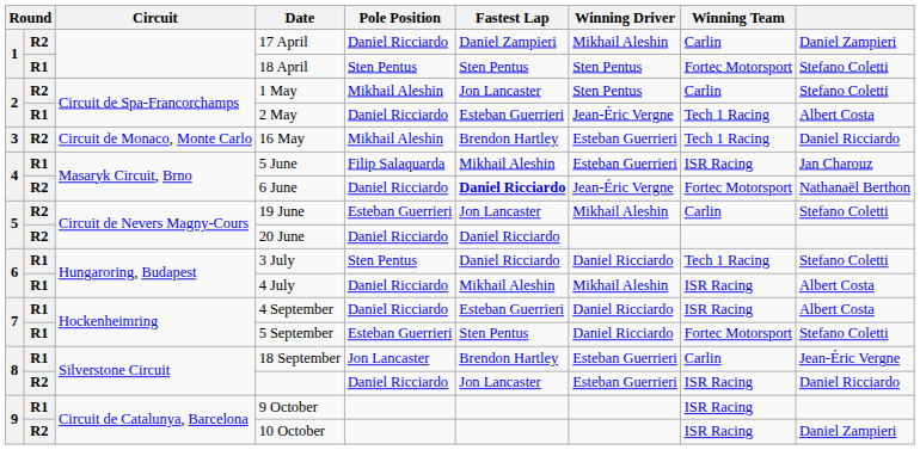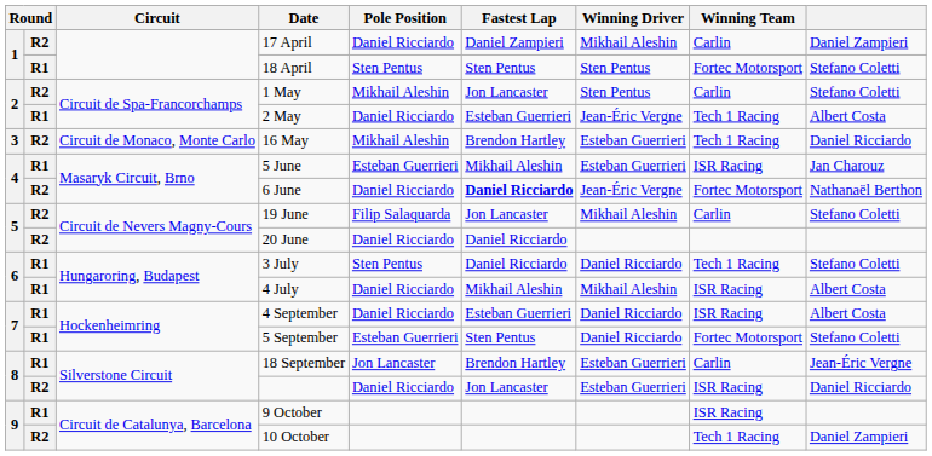 <table class="wikitable" style="font-size: 85%">
 <tr>
 <th colspan=2>Round</th>
 <th>Circuit</th>
 <th>Date</th>
 <th>Pole Position</th>
 <th>Fastest Lap</th>
 <th>Winning Driver</th>
 <th>Winning Team</th>
 <th></th>
 </tr>
 <tr>
 <th rowspan=2>1</th>
 <th>R2</th>
 <td rowspan=2></td>
 <td>17 April</td>
 <td> <a href='#'>Daniel Ricciardo</a></td>
 <td> <a href='#'>Daniel Zampieri</a></td>
 <td> <a href='#'>Mikhail Aleshin</a></td>
 <td> <a href='#'>Carlin</a></td>
 <td> <a href='#'>Daniel Zampieri</a></td>
 </tr>
 <tr>
 <th>R1</th>
 <td>18 April</td>
 <td> <a href='#'>Sten Pentus</a></td>
 <td> <a href='#'>Sten Pentus</a></td>
 <td> <a href='#'>Sten Pentus</a></td>
 <td> <a href='#'>Fortec Motorsport</a></td>
 <td> <a href='#'>Stefano Coletti</a></td>
 </tr>
 <tr>
 <th rowspan=2>2</th>
 <th>R2</th>
 <td rowspan=2> <a href='#'>Circuit de Spa-Francorchamps</a></td>
 <td>1 May</td>
 <td> <a href='#'>Mikhail Aleshin</a></td>
 <td> <a href='#'>Jon Lancaster</a></td>
 <td> <a href='#'>Sten Pentus</a></td>
 <td> <a href='#'>Carlin</a></td>
 <td> <a href='#'>Stefano Coletti</a></td>
 </tr>
 <tr>
 <th>R1</th>
 <td>2 May</td>
 <td> <a href='#'>Daniel Ricciardo</a></td>
 <td> <a href='#'>Esteban Guerrieri</a></td>
 <td> <a href='#'>Jean-Éric Vergne</a></td>
 <td> <a href='#'>Tech 1 Racing</a></td>
 <td> <a href='#'>Albert Costa</a></td>
 </tr>
 <tr>
 <th>3</th>
 <th>R2</th>
 <td> <a href='#'>Circuit de Monaco</a>, <a href='#'>Monte Carlo</a></td>
 <td>16 May</td>
 <td> <a href='#'>Mikhail Aleshin</a></td>
 <td> <a href='#'>Brendon Hartley</a></td>
 <td> <a href='#'>Esteban Guerrieri</a></td>
 <td> <a href='#'>Tech 1 Racing</a></td>
 <td> <a href='#'>Daniel Ricciardo</a></td>
 </tr>
 <tr>
 <th rowspan=2>4</th>
 <th>R1</th>
 <td rowspan=2> <a href='#'>Masaryk Circuit</a>, <a href='#'>Brno</a></td>
 <td>5 June</td>
-<td> <a href='#'>Filip Salaquarda</a></td>
+<td> <a href='#'>Esteban Guerrieri</a></td>
 <td> <a href='#'>Mikhail Aleshin</a></td>
 <td> <a href='#'>Esteban Guerrieri</a></td>
 <td> <a href='#'>ISR Racing</a></td>
 <td> <a href='#'>Jan Charouz</a></td>
 </tr>
 <tr>
 <th>R2</th>
 <td>6 June</td>
 <td> <a href='#'>Daniel Ricciardo</a></td>
 <td><strong> <a href='#'>Daniel Ricciardo</a></strong></td>
 <td> <a href='#'>Jean-Éric Vergne</a></td>
 <td> <a href='#'>Fortec Motorsport</a></td>
 <td> <a href='#'>Nathanaël Berthon</a></td>
 </tr>
 <tr>
 <th rowspan=2>5</th>
 <th>R2</th>
 <td rowspan=2> <a href='#'>Circuit de Nevers Magny-Cours</a></td>
 <td>19 June</td>
-<td> <a href='#'>Esteban Guerrieri</a></td>
+<td> <a href='#'>Filip Salaquarda</a></td>
 <td> <a href='#'>Jon Lancaster</a></td>
 <td> <a href='#'>Mikhail Aleshin</a></td>
 <td> <a href='#'>Carlin</a></td>
 <td> <a href='#'>Stefano Coletti</a></td>
 </tr>
 <tr>
 <th>R2</th>
 <td>20 June</td>
 <td> <a href='#'>Daniel Ricciardo</a></td>
 <td> <a href='#'>Daniel Ricciardo</a></td>
 <td></td>
 <td></td>
 <td></td>
 </tr>
 <tr>
 <th rowspan=2>6</th>
 <th>R1</th>
 <td rowspan=2> <a href='#'>Hungaroring</a>, <a href='#'>Budapest</a></td>
 <td>3 July</td>
 <td> <a href='#'>Sten Pentus</a></td>
 <td> <a href='#'>Daniel Ricciardo</a></td>
 <td> <a href='#'>Daniel Ricciardo</a></td>
 <td> <a href='#'>Tech 1 Racing</a></td>
 <td> <a href='#'>Stefano Coletti</a></td>
 </tr>
 <tr>
 <th>R1</th>
 <td>4 July</td>
 <td> <a href='#'>Daniel Ricciardo</a></td>
 <td> <a href='#'>Mikhail Aleshin</a></td>
 <td> <a href='#'>Mikhail Aleshin</a></td>
 <td> <a href='#'>ISR Racing</a></td>
 <td> <a href='#'>Albert Costa</a></td>
 </tr>
 <tr>
 <th rowspan=2>7</th>
 <th>R1</th>
 <td rowspan=2> <a href='#'>Hockenheimring</a></td>
 <td>4 September</td>
 <td> <a href='#'>Daniel Ricciardo</a></td>
 <td> <a href='#'>Esteban Guerrieri</a></td>
 <td> <a href='#'>Daniel Ricciardo</a></td>
 <td> <a href='#'>ISR Racing</a></td>
 <td> <a href='#'>Albert Costa</a></td>
 </tr>
 <tr>
 <th>R1</th>
 <td>5 September</td>
 <td> <a href='#'>Esteban Guerrieri</a></td>
 <td> <a href='#'>Sten Pentus</a></td>
 <td> <a href='#'>Daniel Ricciardo</a></td>
 <td> <a href='#'>Fortec Motorsport</a></td>
 <td> <a href='#'>Stefano Coletti</a></td>
 </tr>
 <tr>
 <th rowspan=2>8</th>
 <th>R1</th>
 <td rowspan=2> <a href='#'>Silverstone Circuit</a></td>
 <td>18 September</td>
 <td> <a href='#'>Jon Lancaster</a></td>
 <td> <a href='#'>Brendon Hartley</a></td>
 <td> <a href='#'>Esteban Guerrieri</a></td>
 <td> <a href='#'>Carlin</a></td>
 <td> <a href='#'>Jean-Éric Vergne</a></td>
 </tr>
 <tr>
 <th>R2</th>
 <td></td>
 <td> <a href='#'>Daniel Ricciardo</a></td>
 <td> <a href='#'>Jon Lancaster</a></td>
 <td> <a href='#'>Esteban Guerrieri</a></td>
 <td> <a href='#'>ISR Racing</a></td>
 <td> <a href='#'>Daniel Ricciardo</a></td>
 </tr>
 <tr>
 <th rowspan=2>9</th>
 <th>R1</th>
 <td rowspan=2> <a href='#'>Circuit de Catalunya</a>, <a href='#'>Barcelona</a></td>
 <td>9 October</td>
 <td></td>
 <td></td>
 <td></td>
 <td> <a href='#'>ISR Racing</a></td>
 <td></td>
 </tr>
 <tr>
 <th>R2</th>
 <td>10 October</td>
 <td></td>
 <td></td>
 <td></td>
-<td> <a href='#'>ISR Racing</a></td>
+<td> <a href='#'>Tech 1 Racing</a></td>
 <td> <a href='#'>Daniel Zampieri</a></td>
 </tr>
 </table>
